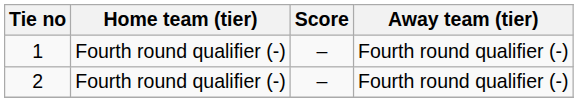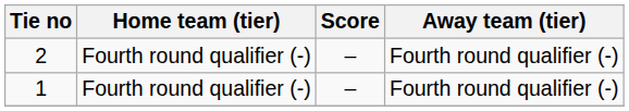 <table class="wikitable" style="text-align:center">
 <tr>
 <th>Tie no</th>
 <th>Home team (tier)</th>
 <th>Score</th>
 <th>Away team (tier)</th>
 </tr>
 <tr>
-<td>1</td>
+<td>2</td>
 <td>Fourth round qualifier (-)</td>
 <td>–</td>
 <td>Fourth round qualifier (-)</td>
 </tr>
 <tr>
-<td>2</td>
+<td>1</td>
 <td>Fourth round qualifier (-)</td>
 <td>–</td>
 <td>Fourth round qualifier (-)</td>
 </tr>
 <tr>
 </tr>
 </table>
